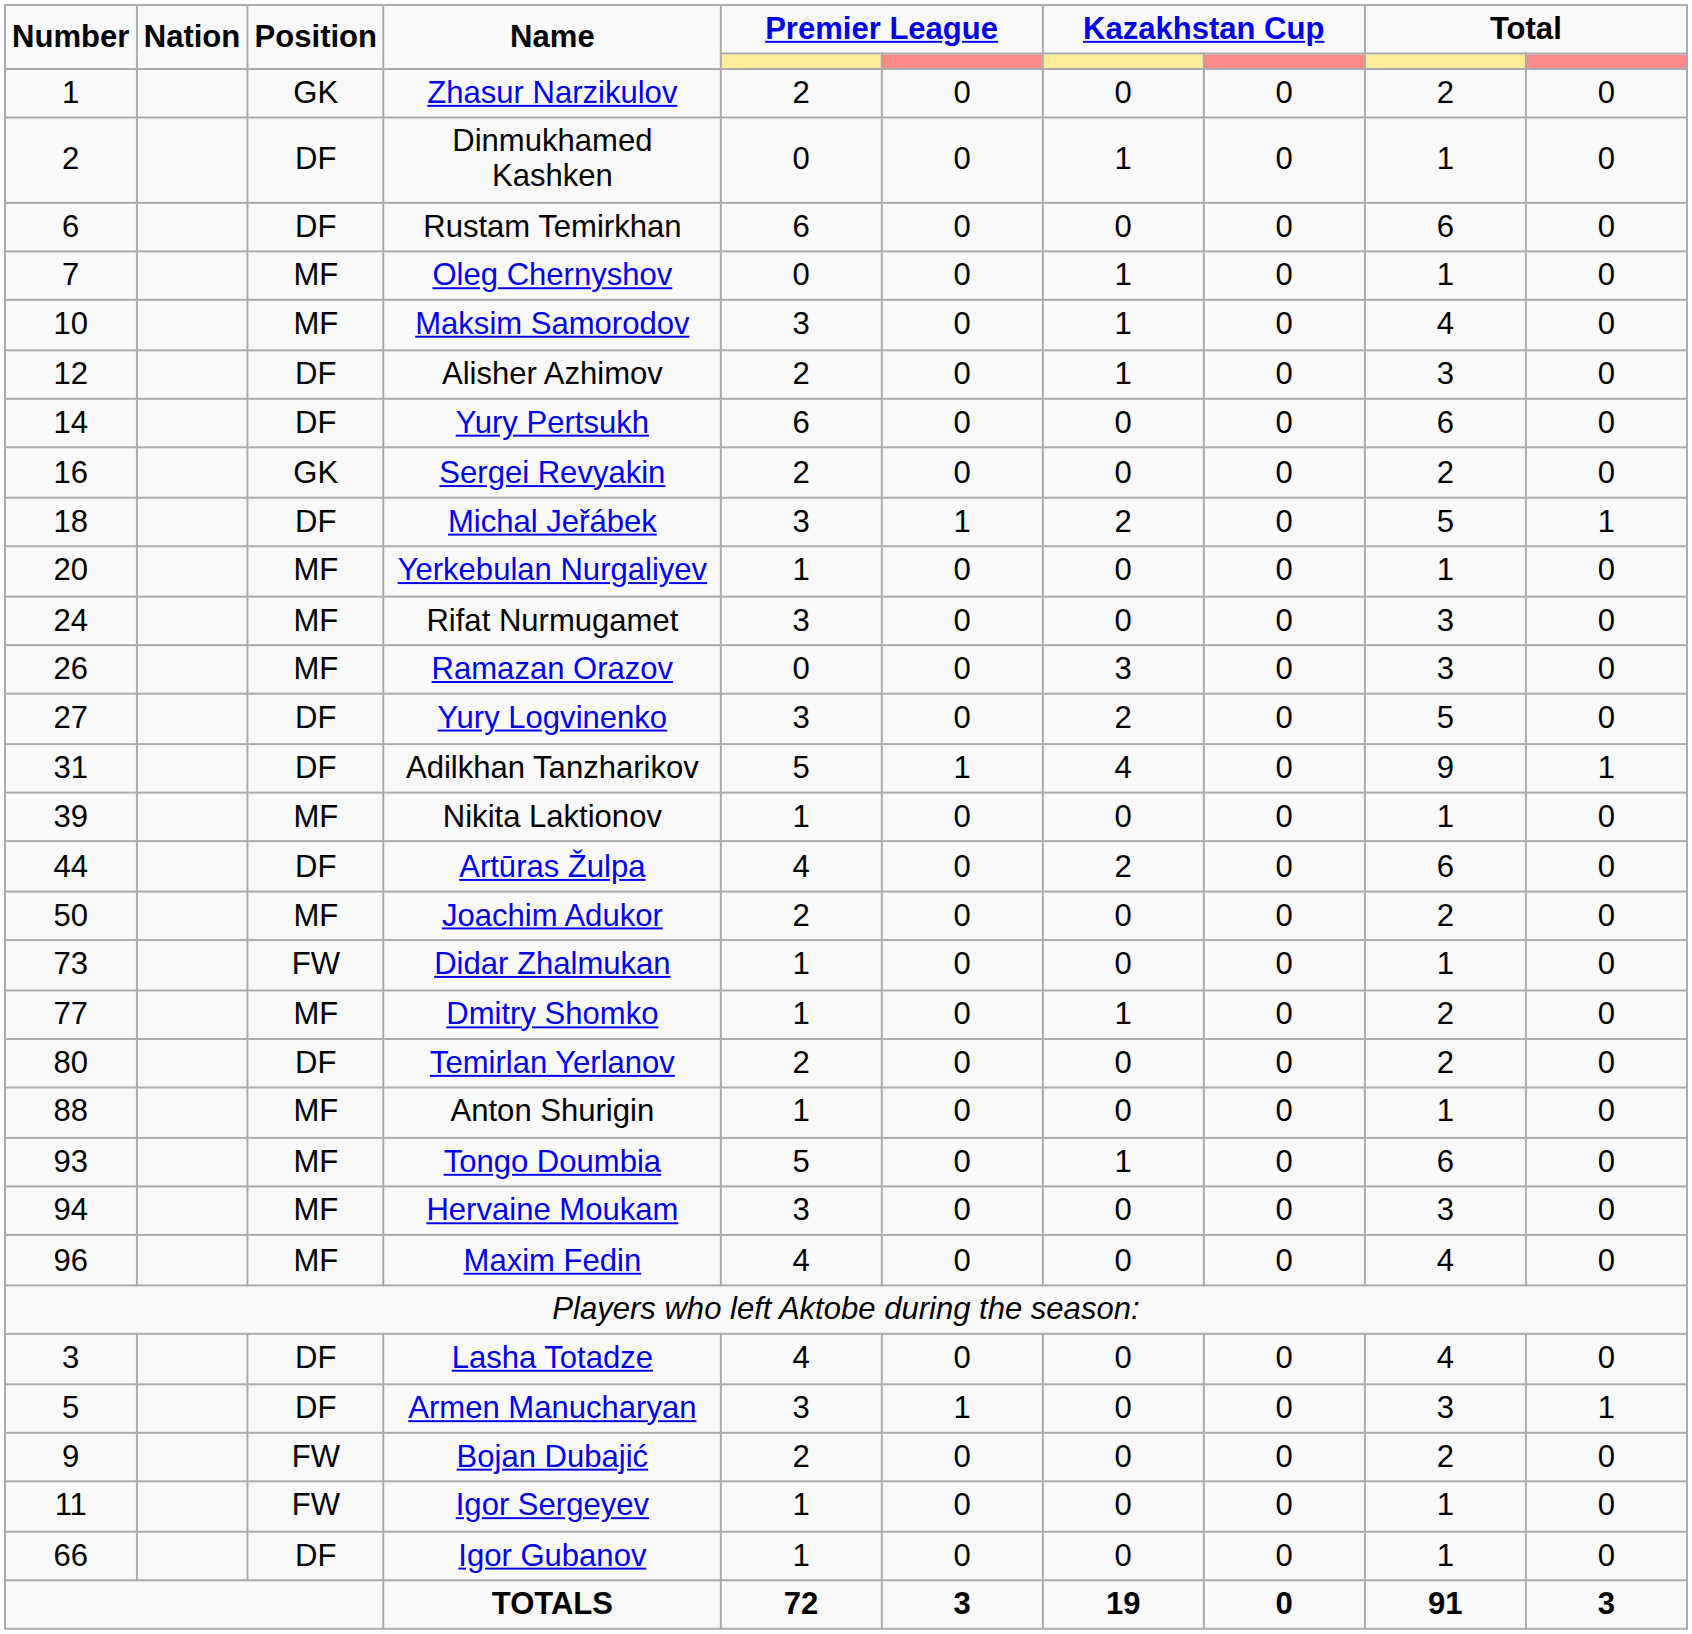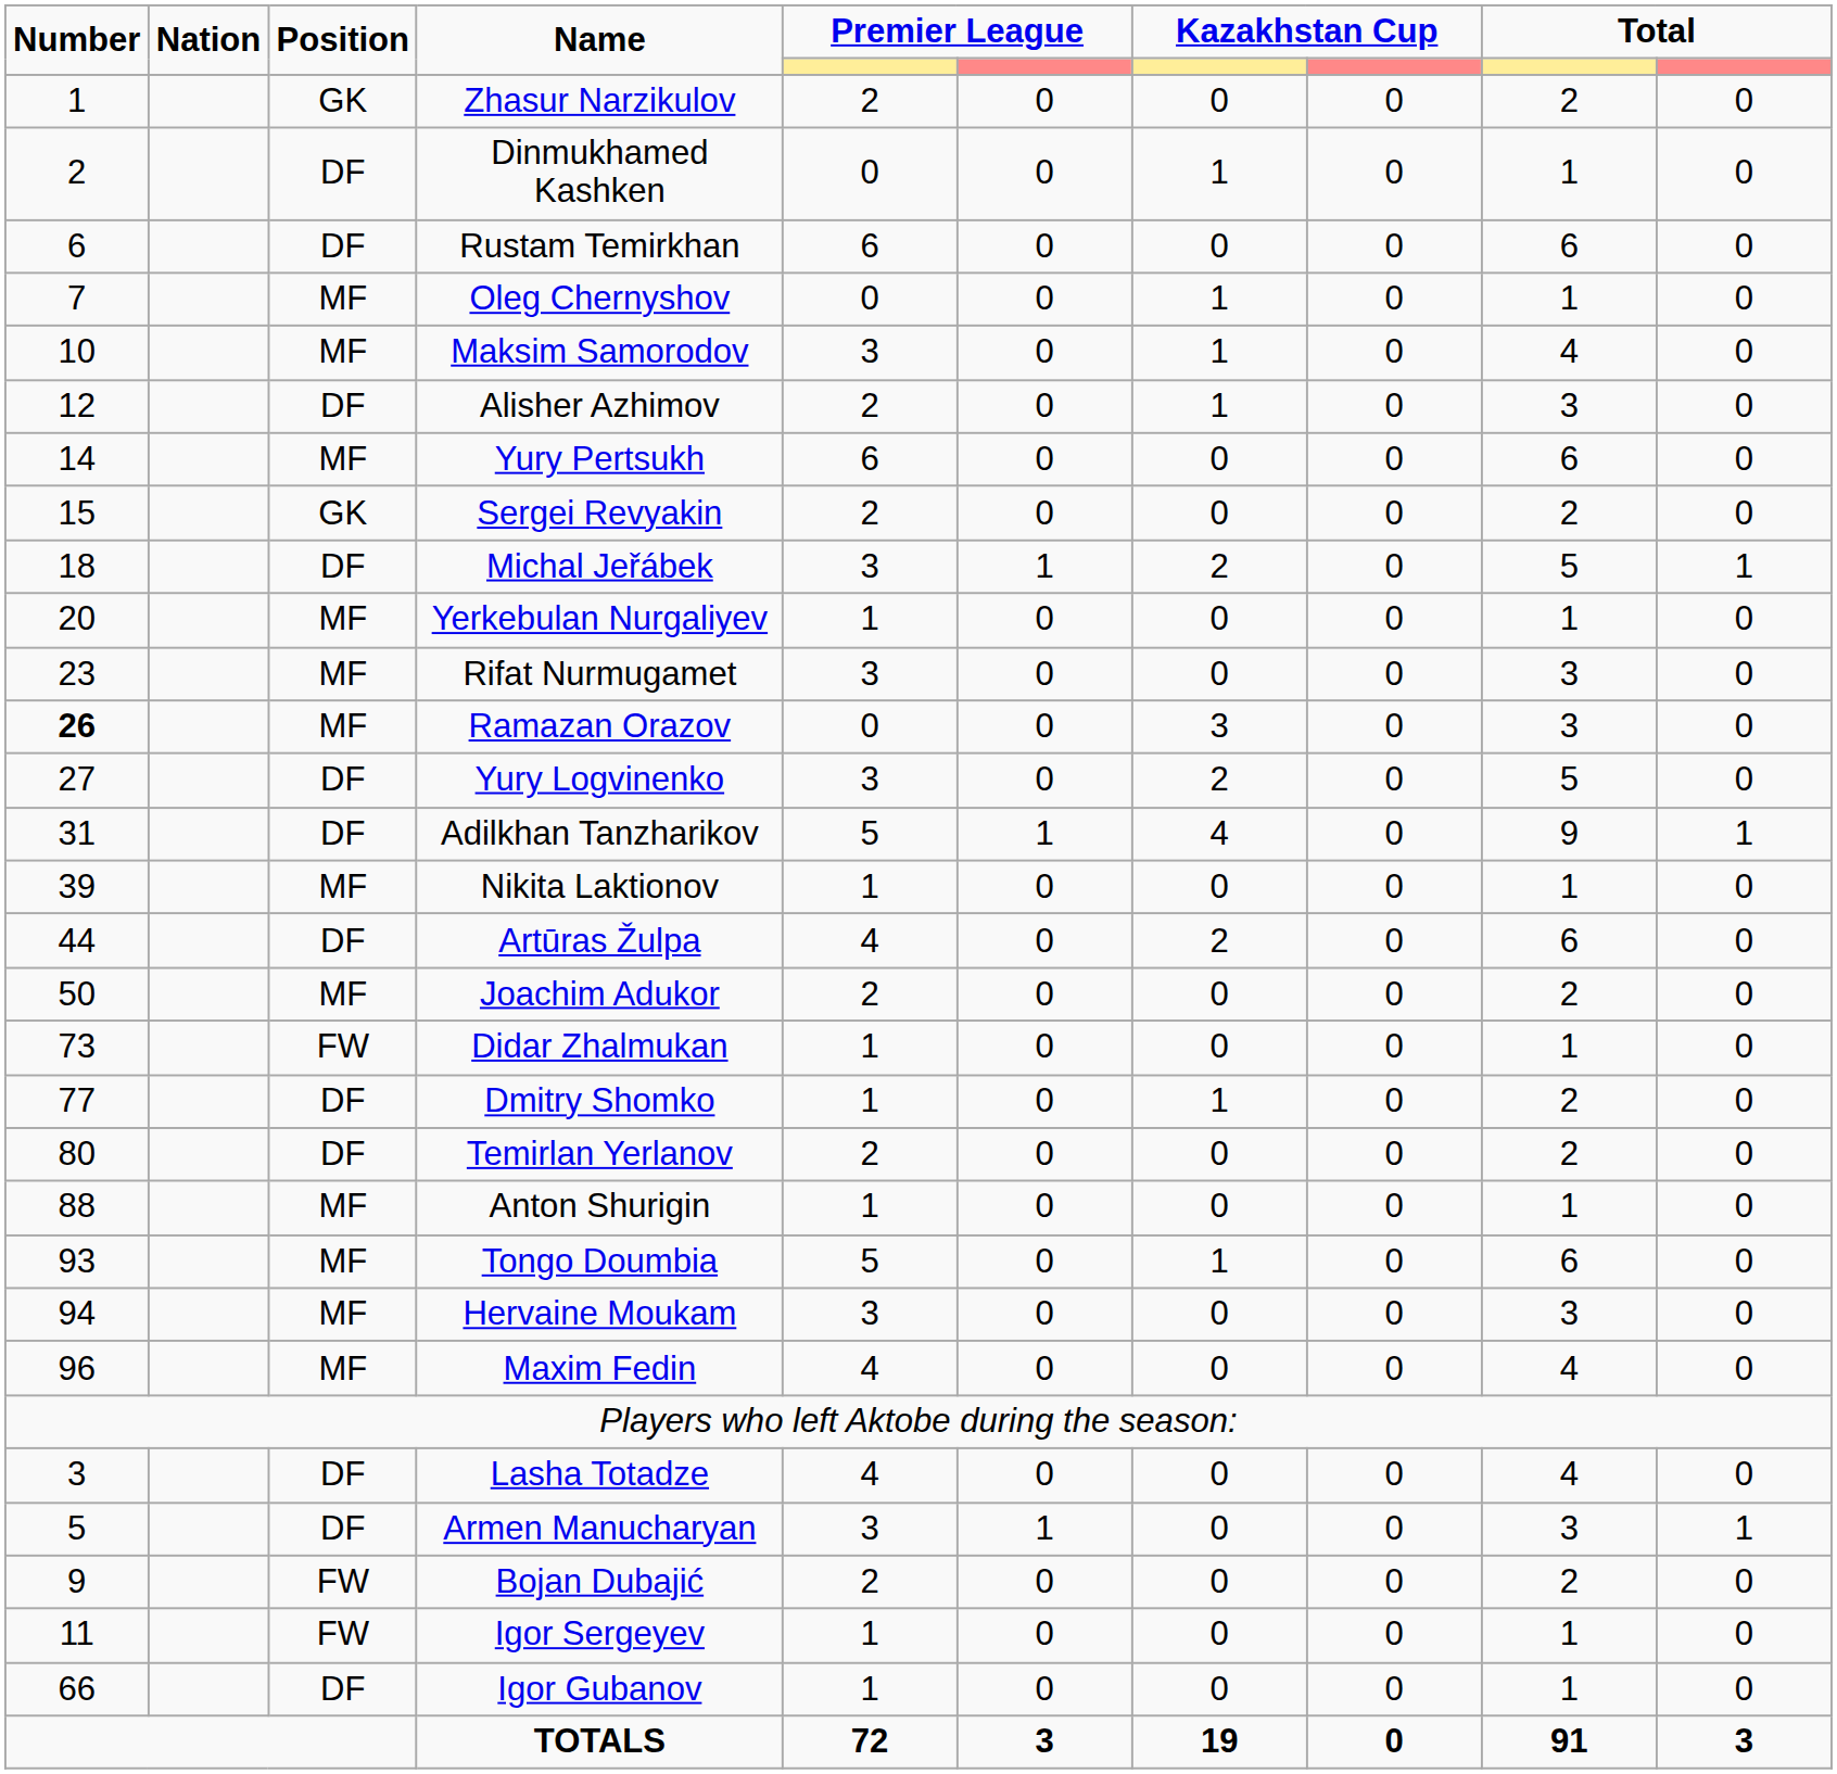 <table class="wikitable" style="text-align:center;">
 <tr>
 <td rowspan="2"  style="width:5%; text-align:center;"><strong>Number</strong></td>
 <td rowspan="2"  style="width:5%; text-align:center;"><strong>Nation</strong></td>
 <td rowspan="2"  style="width:5%; text-align:center;"><strong>Position</strong></td>
 <td rowspan="2"  style="width:20%; text-align:center;"><strong>Name</strong></td>
 <td colspan="2" style="text-align:center;"><strong><a href='#'>Premier League</a></strong></td>
 <td colspan="2" style="text-align:center;"><strong><a href='#'>Kazakhstan Cup</a></strong></td>
 <td colspan="2" style="text-align:center;"><strong>Total</strong></td>
 </tr>
 <tr>
 <th style="width:60px; background:#fe9;"></th>
 <th style="width:60px; background:#ff8888;"></th>
 <th style="width:60px; background:#fe9;"></th>
 <th style="width:60px; background:#ff8888;"></th>
 <th style="width:60px; background:#fe9;"></th>
 <th style="width:60px; background:#ff8888;"></th>
 </tr>
 <tr>
 <td>1</td>
 <td></td>
 <td>GK</td>
 <td><a href='#'>Zhasur Narzikulov</a></td>
 <td>2</td>
 <td>0</td>
 <td>0</td>
 <td>0</td>
 <td>2</td>
 <td>0</td>
 </tr>
 <tr>
 <td>2</td>
 <td></td>
 <td>DF</td>
 <td>Dinmukhamed Kashken</td>
 <td>0</td>
 <td>0</td>
 <td>1</td>
 <td>0</td>
 <td>1</td>
 <td>0</td>
 </tr>
 <tr>
 <td>6</td>
 <td></td>
 <td>DF</td>
 <td>Rustam Temirkhan</td>
 <td>6</td>
 <td>0</td>
 <td>0</td>
 <td>0</td>
 <td>6</td>
 <td>0</td>
 </tr>
 <tr>
 <td>7</td>
 <td></td>
 <td>MF</td>
 <td><a href='#'>Oleg Chernyshov</a></td>
 <td>0</td>
 <td>0</td>
 <td>1</td>
 <td>0</td>
 <td>1</td>
 <td>0</td>
 </tr>
 <tr>
 <td>10</td>
 <td></td>
 <td>MF</td>
 <td><a href='#'>Maksim Samorodov</a></td>
 <td>3</td>
 <td>0</td>
 <td>1</td>
 <td>0</td>
 <td>4</td>
 <td>0</td>
 </tr>
 <tr>
 <td>12</td>
 <td></td>
 <td>DF</td>
 <td>Alisher Azhimov</td>
 <td>2</td>
 <td>0</td>
 <td>1</td>
 <td>0</td>
 <td>3</td>
 <td>0</td>
 </tr>
 <tr>
 <td>14</td>
 <td></td>
-<td>DF</td>
+<td>MF</td>
 <td><a href='#'>Yury Pertsukh</a></td>
 <td>6</td>
 <td>0</td>
 <td>0</td>
 <td>0</td>
 <td>6</td>
 <td>0</td>
 </tr>
 <tr>
-<td>16</td>
+<td>15</td>
 <td></td>
 <td>GK</td>
 <td><a href='#'>Sergei Revyakin</a></td>
 <td>2</td>
 <td>0</td>
 <td>0</td>
 <td>0</td>
 <td>2</td>
 <td>0</td>
 </tr>
 <tr>
 <td>18</td>
 <td></td>
 <td>DF</td>
 <td><a href='#'>Michal Jeřábek</a></td>
 <td>3</td>
 <td>1</td>
 <td>2</td>
 <td>0</td>
 <td>5</td>
 <td>1</td>
 </tr>
 <tr>
 <td>20</td>
 <td></td>
 <td>MF</td>
 <td><a href='#'>Yerkebulan Nurgaliyev</a></td>
 <td>1</td>
 <td>0</td>
 <td>0</td>
 <td>0</td>
 <td>1</td>
 <td>0</td>
 </tr>
 <tr>
-<td>24</td>
+<td>23</td>
 <td></td>
 <td>MF</td>
 <td>Rifat Nurmugamet</td>
 <td>3</td>
 <td>0</td>
 <td>0</td>
 <td>0</td>
 <td>3</td>
 <td>0</td>
 </tr>
 <tr>
-<td>26</td>
+<td><strong>26</strong></td>
 <td></td>
 <td>MF</td>
 <td><a href='#'>Ramazan Orazov</a></td>
 <td>0</td>
 <td>0</td>
 <td>3</td>
 <td>0</td>
 <td>3</td>
 <td>0</td>
 </tr>
 <tr>
 <td>27</td>
 <td></td>
 <td>DF</td>
 <td><a href='#'>Yury Logvinenko</a></td>
 <td>3</td>
 <td>0</td>
 <td>2</td>
 <td>0</td>
 <td>5</td>
 <td>0</td>
 </tr>
 <tr>
 <td>31</td>
 <td></td>
 <td>DF</td>
 <td>Adilkhan Tanzharikov</td>
 <td>5</td>
 <td>1</td>
 <td>4</td>
 <td>0</td>
 <td>9</td>
 <td>1</td>
 </tr>
 <tr>
 <td>39</td>
 <td></td>
 <td>MF</td>
 <td>Nikita Laktionov</td>
 <td>1</td>
 <td>0</td>
 <td>0</td>
 <td>0</td>
 <td>1</td>
 <td>0</td>
 </tr>
 <tr>
 <td>44</td>
 <td></td>
 <td>DF</td>
 <td><a href='#'>Artūras Žulpa</a></td>
 <td>4</td>
 <td>0</td>
 <td>2</td>
 <td>0</td>
 <td>6</td>
 <td>0</td>
 </tr>
 <tr>
 <td>50</td>
 <td></td>
 <td>MF</td>
 <td><a href='#'>Joachim Adukor</a></td>
 <td>2</td>
 <td>0</td>
 <td>0</td>
 <td>0</td>
 <td>2</td>
 <td>0</td>
 </tr>
 <tr>
 <td>73</td>
 <td></td>
 <td>FW</td>
 <td><a href='#'>Didar Zhalmukan</a></td>
 <td>1</td>
 <td>0</td>
 <td>0</td>
 <td>0</td>
 <td>1</td>
 <td>0</td>
 </tr>
 <tr>
 <td>77</td>
 <td></td>
-<td>MF</td>
+<td>DF</td>
 <td><a href='#'>Dmitry Shomko</a></td>
 <td>1</td>
 <td>0</td>
 <td>1</td>
 <td>0</td>
 <td>2</td>
 <td>0</td>
 </tr>
 <tr>
 <td>80</td>
 <td></td>
 <td>DF</td>
 <td><a href='#'>Temirlan Yerlanov</a></td>
 <td>2</td>
 <td>0</td>
 <td>0</td>
 <td>0</td>
 <td>2</td>
 <td>0</td>
 </tr>
 <tr>
 <td>88</td>
 <td></td>
 <td>MF</td>
 <td>Anton Shurigin</td>
 <td>1</td>
 <td>0</td>
 <td>0</td>
 <td>0</td>
 <td>1</td>
 <td>0</td>
 </tr>
 <tr>
 <td>93</td>
 <td></td>
 <td>MF</td>
 <td><a href='#'>Tongo Doumbia</a></td>
 <td>5</td>
 <td>0</td>
 <td>1</td>
 <td>0</td>
 <td>6</td>
 <td>0</td>
 </tr>
 <tr>
 <td>94</td>
 <td></td>
 <td>MF</td>
 <td><a href='#'>Hervaine Moukam</a></td>
 <td>3</td>
 <td>0</td>
 <td>0</td>
 <td>0</td>
 <td>3</td>
 <td>0</td>
 </tr>
 <tr>
 <td>96</td>
 <td></td>
 <td>MF</td>
 <td><a href='#'>Maxim Fedin</a></td>
 <td>4</td>
 <td>0</td>
 <td>0</td>
 <td>0</td>
 <td>4</td>
 <td>0</td>
 </tr>
 <tr>
 <td colspan="14"><em>Players who left Aktobe during the season:</em></td>
 </tr>
 <tr>
 <td>3</td>
 <td></td>
 <td>DF</td>
 <td><a href='#'>Lasha Totadze</a></td>
 <td>4</td>
 <td>0</td>
 <td>0</td>
 <td>0</td>
 <td>4</td>
 <td>0</td>
 </tr>
 <tr>
 <td>5</td>
 <td></td>
 <td>DF</td>
 <td><a href='#'>Armen Manucharyan</a></td>
 <td>3</td>
 <td>1</td>
 <td>0</td>
 <td>0</td>
 <td>3</td>
 <td>1</td>
 </tr>
 <tr>
 <td>9</td>
 <td></td>
 <td>FW</td>
 <td><a href='#'>Bojan Dubajić</a></td>
 <td>2</td>
 <td>0</td>
 <td>0</td>
 <td>0</td>
 <td>2</td>
 <td>0</td>
 </tr>
 <tr>
 <td>11</td>
 <td></td>
 <td>FW</td>
 <td><a href='#'>Igor Sergeyev</a></td>
 <td>1</td>
 <td>0</td>
 <td>0</td>
 <td>0</td>
 <td>1</td>
 <td>0</td>
 </tr>
 <tr>
 <td>66</td>
 <td></td>
 <td>DF</td>
 <td><a href='#'>Igor Gubanov</a></td>
 <td>1</td>
 <td>0</td>
 <td>0</td>
 <td>0</td>
 <td>1</td>
 <td>0</td>
 </tr>
 <tr>
 <td colspan="3"></td>
 <td><strong>TOTALS</strong></td>
 <td><strong>72</strong></td>
 <td><strong>3</strong></td>
 <td><strong>19</strong></td>
 <td><strong>0</strong></td>
 <td><strong>91</strong></td>
 <td><strong>3</strong></td>
 </tr>
 </table>
